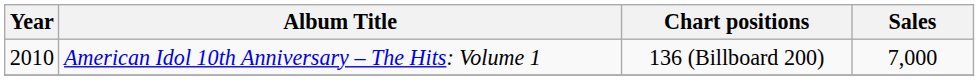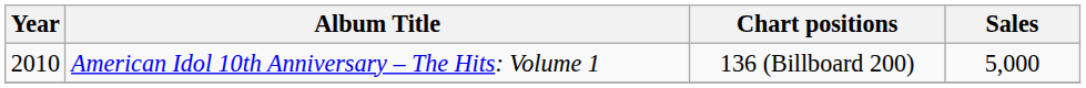 <table class="wikitable">
 <tr>
 <th width="30">Year</th>
 <th width="400">Album Title</th>
 <th width="160">Chart positions</th>
 <th width="80">Sales</th>
 </tr>
 <tr>
 <td>2010</td>
 <td><em><a href='#'>American Idol 10th Anniversary – The Hits</a>: Volume 1</em></td>
 <td align="center">136 (Billboard 200)</td>
-<td align="center">7,000</td>
+<td align="center">5,000</td>
 </tr>
 <tr>
 </tr>
 </table>
